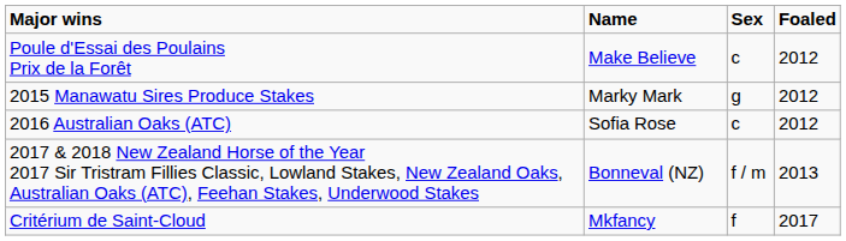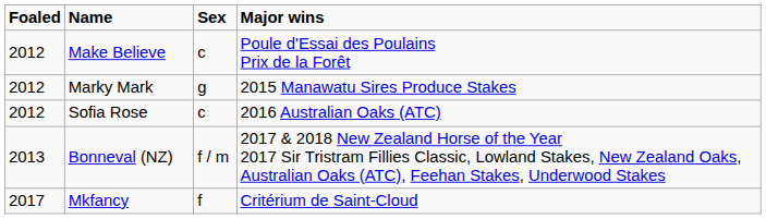 <table class="wikitable sortable">
 <tr>
-<td width="510px"><strong>Major wins</strong></td>
+<td width="35px"><strong>Foaled</strong></td>
 <td width="120px"><strong>Name</strong></td>
 <td width="35px"><strong>Sex</strong></td>
-<td width="35px"><strong>Foaled</strong></td>
+<td width="510px"><strong>Major wins</strong></td>
 </tr>
 <tr>
-<td><a href='#'>Poule d'Essai des Poulains</a><br><a href='#'>Prix de la Forêt</a></td>
+<td>2012</td>
 <td><a href='#'>Make Believe</a></td>
 <td>c</td>
-<td>2012</td>
+<td><a href='#'>Poule d'Essai des Poulains</a><br><a href='#'>Prix de la Forêt</a></td>
 </tr>
 <tr>
-<td>2015 <a href='#'>Manawatu Sires Produce Stakes</a></td>
+<td>2012</td>
 <td>Marky Mark</td>
 <td>g</td>
-<td>2012</td>
+<td>2015 <a href='#'>Manawatu Sires Produce Stakes</a></td>
 </tr>
 <tr>
-<td>2016 <a href='#'>Australian Oaks (ATC)</a></td>
+<td>2012</td>
 <td>Sofia Rose</td>
 <td>c</td>
-<td>2012</td>
+<td>2016 <a href='#'>Australian Oaks (ATC)</a></td>
 </tr>
 <tr>
-<td>2017 & 2018 <a href='#'>New Zealand Horse of the Year</a> <br> 2017 Sir Tristram Fillies Classic, Lowland Stakes, <a href='#'>New Zealand Oaks</a>, <a href='#'>Australian Oaks (ATC)</a>, <a href='#'>Feehan Stakes</a>,  <a href='#'>Underwood Stakes</a></td>
+<td>2013</td>
 <td><a href='#'>Bonneval</a> (NZ)</td>
 <td>f / m</td>
-<td>2013</td>
+<td>2017 & 2018 <a href='#'>New Zealand Horse of the Year</a> <br> 2017 Sir Tristram Fillies Classic, Lowland Stakes, <a href='#'>New Zealand Oaks</a>, <a href='#'>Australian Oaks (ATC)</a>, <a href='#'>Feehan Stakes</a>,  <a href='#'>Underwood Stakes</a></td>
 </tr>
 <tr>
-<td><a href='#'>Critérium de Saint-Cloud</a></td>
+<td>2017</td>
 <td><a href='#'>Mkfancy</a></td>
 <td>f</td>
-<td>2017</td>
+<td><a href='#'>Critérium de Saint-Cloud</a></td>
 </tr>
 </table>
